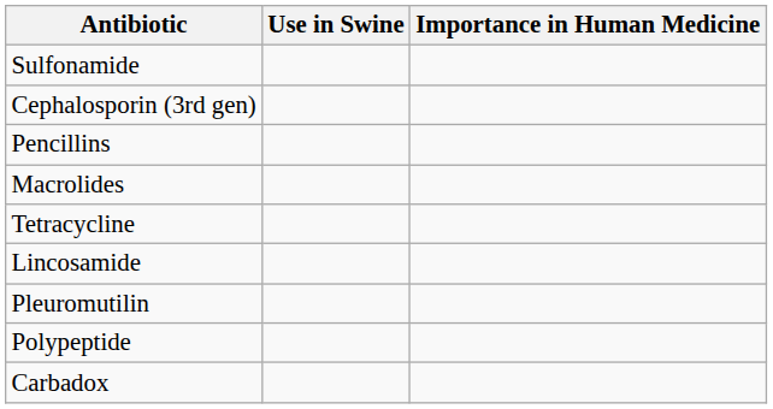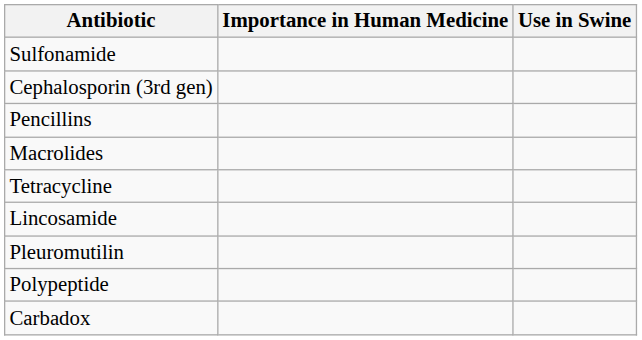 <table class="wikitable">
 <tr>
 <th>Antibiotic</th>
+<th>Importance in Human Medicine</th>
 <th>Use in Swine</th>
-<th>Importance in Human Medicine</th>
 </tr>
 <tr>
 <td>Sulfonamide</td>
 <td></td>
 <td></td>
 </tr>
 <tr>
 <td>Cephalosporin (3rd gen)</td>
 <td></td>
 <td></td>
 </tr>
 <tr>
 <td>Pencillins</td>
 <td></td>
 <td></td>
 </tr>
 <tr>
 <td>Macrolides</td>
 <td></td>
 <td></td>
 </tr>
 <tr>
 <td>Tetracycline</td>
 <td></td>
 <td></td>
 </tr>
 <tr>
 <td>Lincosamide</td>
 <td></td>
 <td></td>
 </tr>
 <tr>
 <td>Pleuromutilin</td>
 <td></td>
 <td></td>
 </tr>
 <tr>
 <td>Polypeptide</td>
 <td></td>
 <td></td>
 </tr>
 <tr>
 <td>Carbadox</td>
 <td></td>
 <td></td>
 </tr>
 </table>
